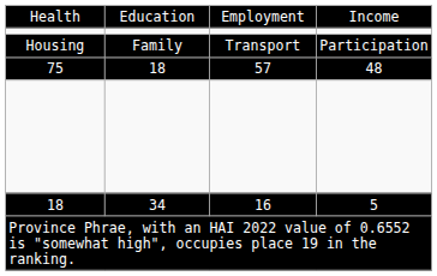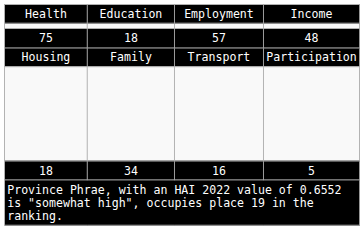 <table class="wikitable floatright" style="width:400px;">
 <tr>
 <td style="text-align:center; width:100px; background:black; color:white;">Health</td>
 <td style="text-align:center; width:100px; background:black; color:white;">Education</td>
 <td style="text-align:center; width:100px; background:black; color:white;">Employment</td>
 <td style="text-align:center; width:100px; background:black; color:white;">Income</td>
 </tr>
 <tr>
 <td></td>
 <td></td>
 <td></td>
 <td></td>
 </tr>
 <tr>
+<td style="text-align:center; background:black; color:white;">75</td>
+<td style="text-align:center; background:black; color:white;">18</td>
+<td style="text-align:center; background:black; color:white;">57</td>
+<td style="text-align:center; background:black; color:white;">48</td>
+</tr>
+<tr>
 <td style="text-align:center; background:black; color:white;">Housing</td>
 <td style="text-align:center; background:black; color:white;">Family</td>
 <td style="text-align:center; background:black; color:white;">Transport</td>
 <td style="text-align:center; background:black; color:white;">Participation</td>
-</tr>
-<tr>
-<td style="text-align:center; background:black; color:white;">75</td>
-<td style="text-align:center; background:black; color:white;">18</td>
-<td style="text-align:center; background:black; color:white;">57</td>
-<td style="text-align:center; background:black; color:white;">48</td>
 </tr>
 <tr>
 <td style="height:100px;"></td>
 <td></td>
 <td></td>
 <td></td>
 </tr>
 <tr>
 <td style="text-align:center; background:black; color:white;">18</td>
 <td style="text-align:center; background:black; color:white;">34</td>
 <td style="text-align:center; background:black; color:white;">16</td>
 <td style="text-align:center; background:black; color:white;">5</td>
 </tr>
 <tr>
 <td colspan="4"; style="background:black; color:white;">Province Phrae, with an HAI 2022 value of 0.6552 is "somewhat high", occupies place 19 in the ranking.</td>
 </tr>
 </table>
